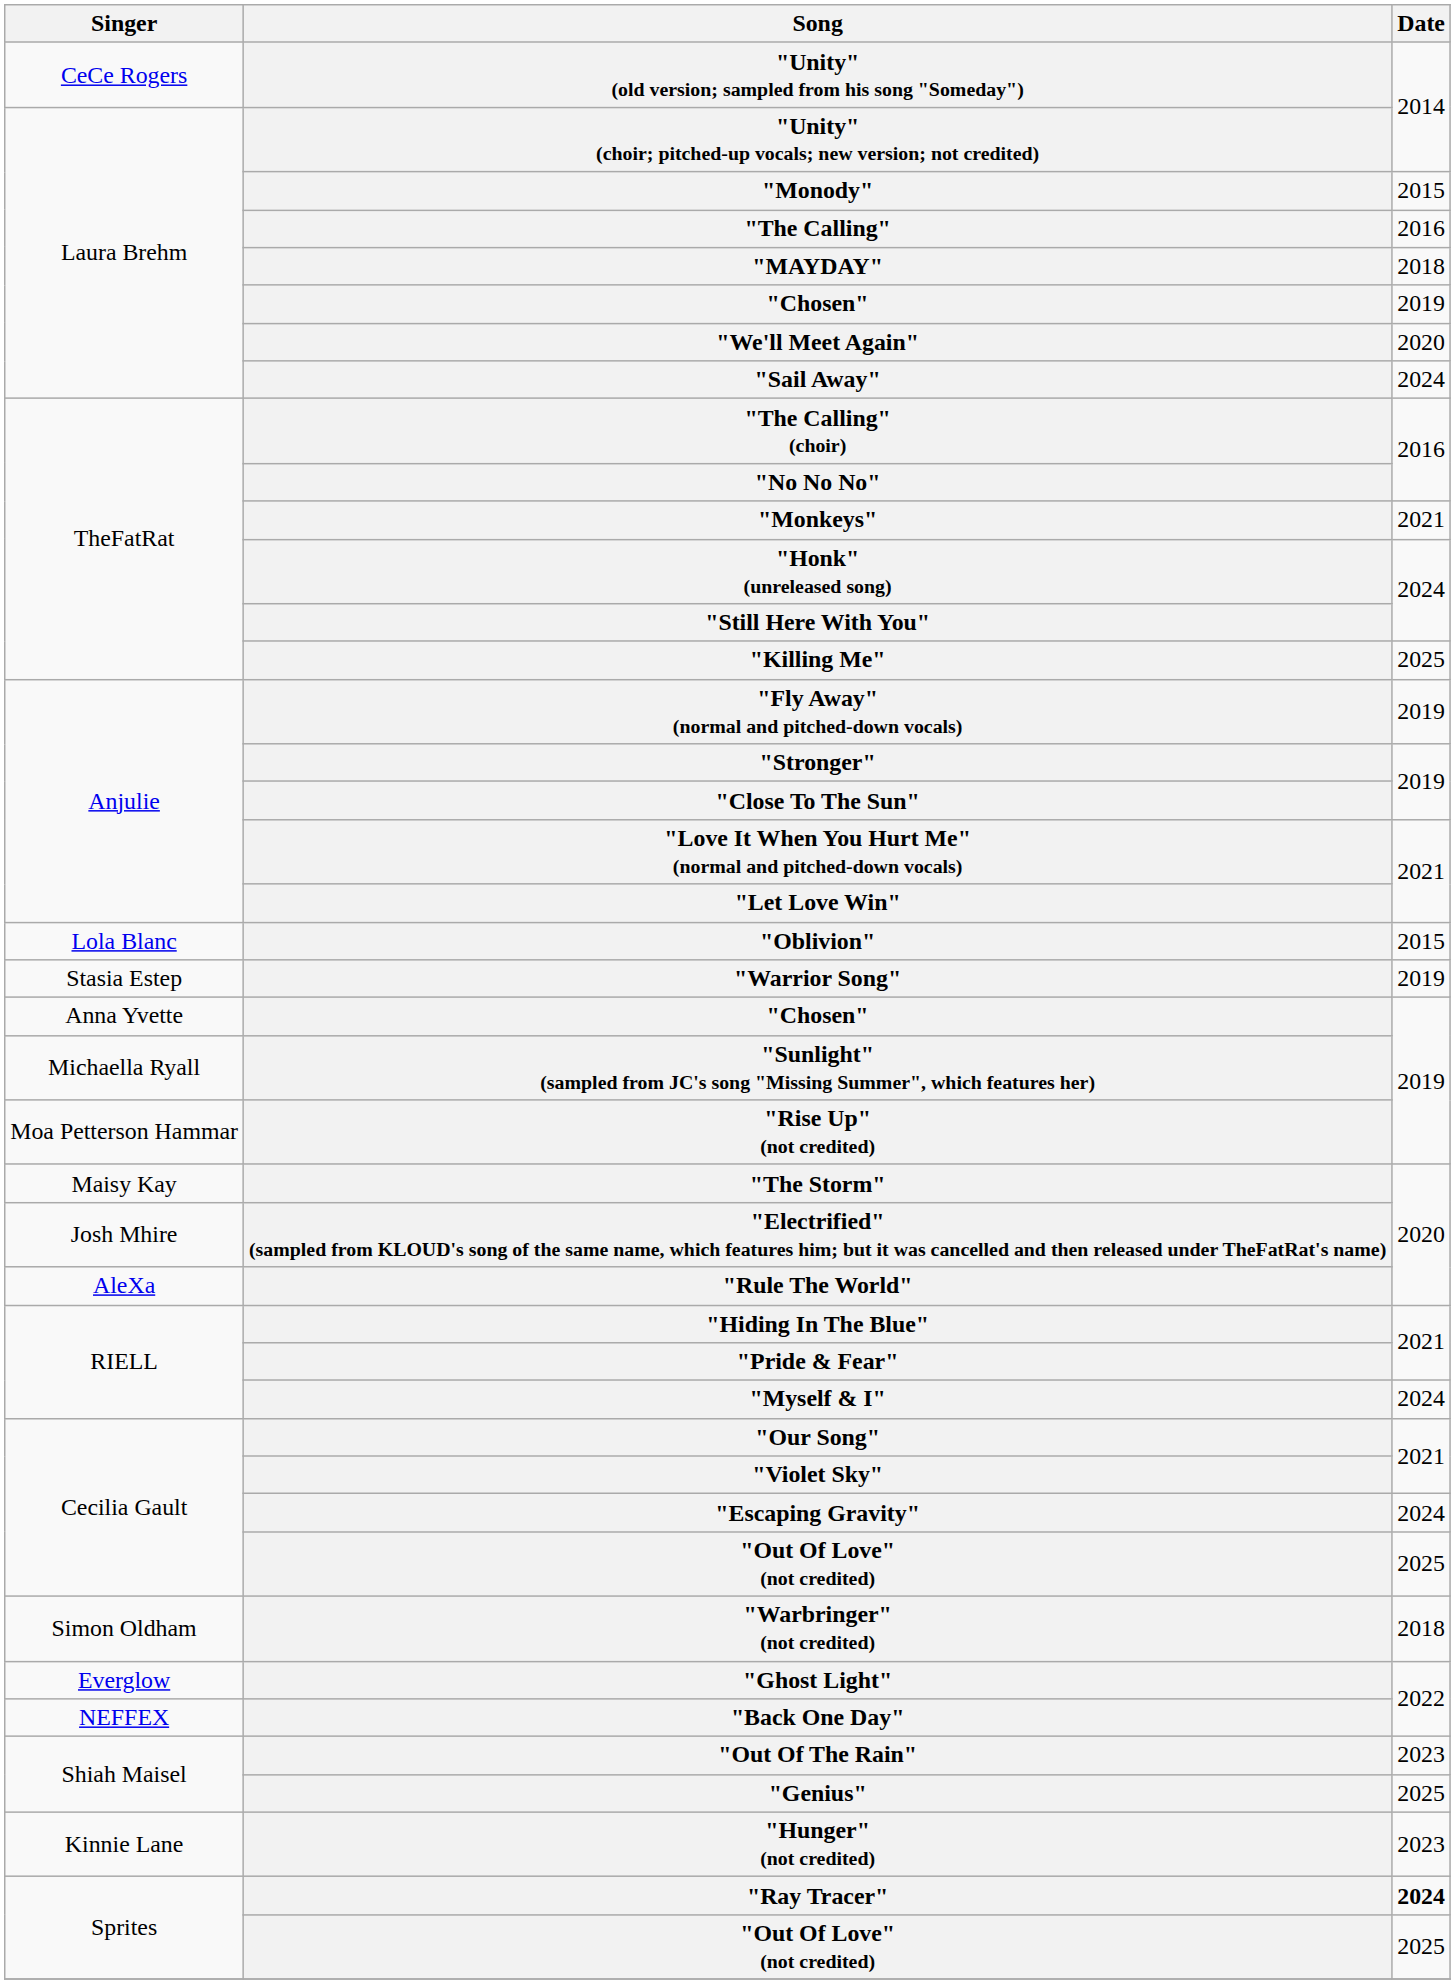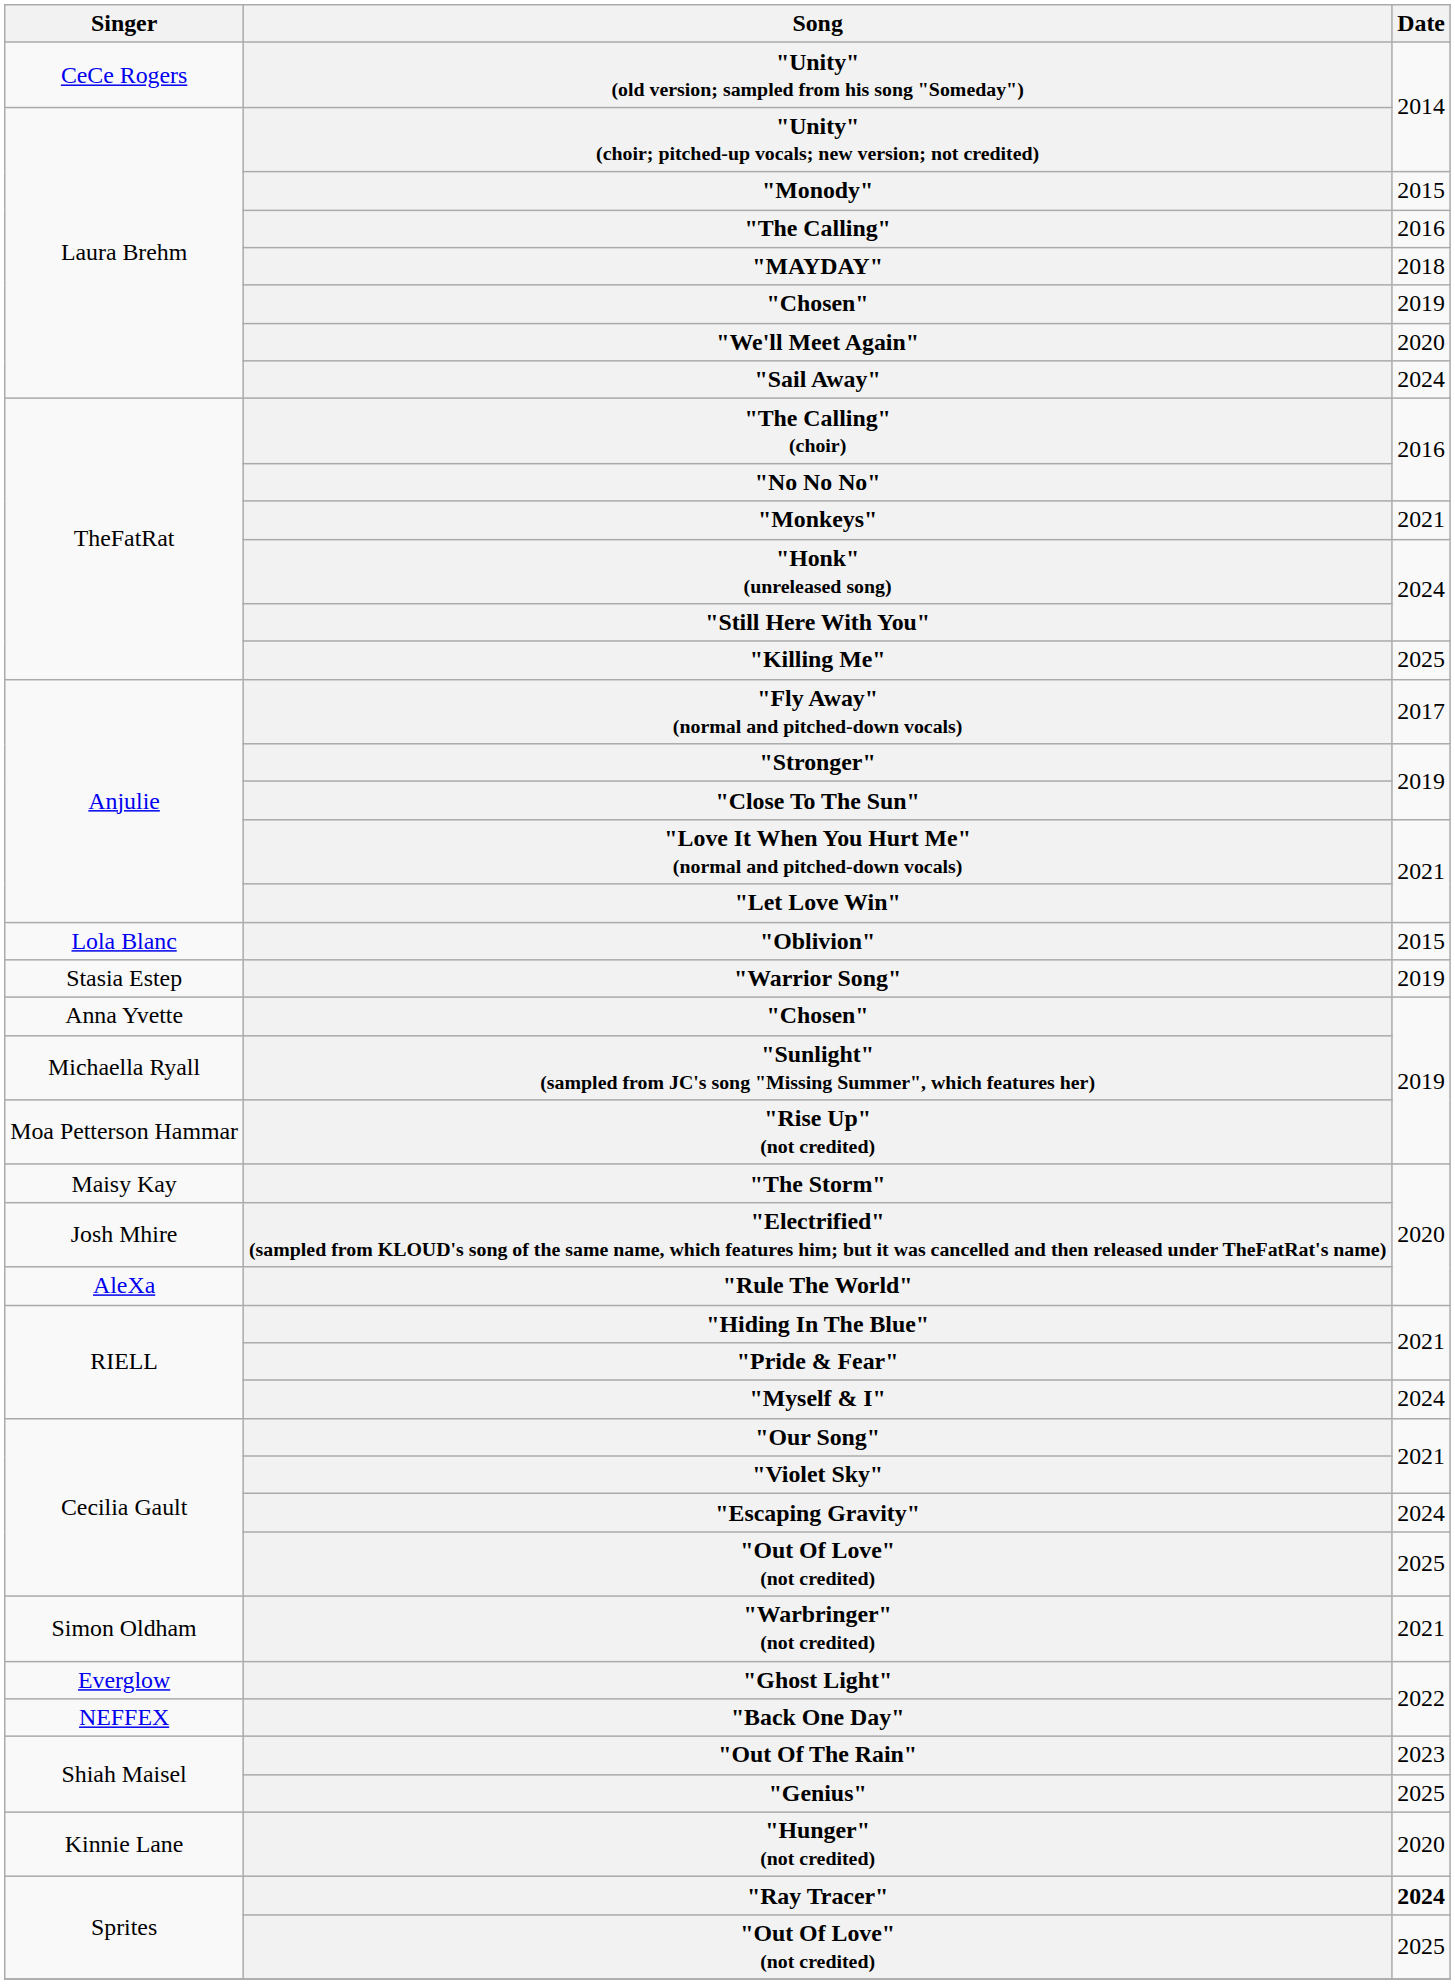 <table class="wikitable plainrowheaders" style="text-align:center;">
 <tr>
 <th scope="col">Singer</th>
 <th scope="col">Song</th>
 <th scope="col">Date</th>
 </tr>
 <tr>
 <td rowspan="1"><a href='#'>CeCe Rogers</a></td>
 <th rowspan="1">"Unity" <br><small>(old version; sampled from his song "Someday")</small></th>
 <td rowspan="2">2014</td>
 </tr>
 <tr>
 <td rowspan="7">Laura Brehm</td>
 <th rowspan="1">"Unity" <br><small>(choir; pitched-up vocals; new version; not credited)</small></th>
 </tr>
 <tr>
 <th rowspan="1">"Monody"</th>
 <td rowspan="1">2015</td>
 </tr>
 <tr>
 <th rowspan="1">"The Calling"</th>
 <td rowspan="1">2016</td>
 </tr>
 <tr>
 <th rowspan="1">"MAYDAY"</th>
 <td rowspan="1">2018</td>
 </tr>
 <tr>
 <th rowspan="1">"Chosen"</th>
 <td rowspan="1">2019</td>
 </tr>
 <tr>
 <th rowspan="1">"We'll Meet Again"</th>
 <td rowspan="1">2020</td>
 </tr>
 <tr>
 <th rowspan="1">"Sail Away"</th>
 <td rowspan="1">2024</td>
 </tr>
 <tr>
 <td rowspan="6">TheFatRat</td>
 <th rowspan="1">"The Calling" <br><small>(choir)</small></th>
 <td rowspan="2">2016</td>
 </tr>
 <tr>
 <th rowspan="1">"No No No"</th>
 </tr>
 <tr>
 <th rowspan="1">"Monkeys"</th>
 <td rowspan="1">2021</td>
 </tr>
 <tr>
 <th rowspan="1">"Honk" <br><small>(unreleased song)</small></th>
 <td rowspan="2">2024</td>
 </tr>
 <tr>
 <th rowspan="1">"Still Here With You"</th>
 </tr>
 <tr>
 <th rowspan="1">"Killing Me"</th>
 <td rowspan="1">2025</td>
 </tr>
 <tr>
 <td rowspan="5"><a href='#'>Anjulie</a></td>
 <th rowspan="1">"Fly Away" <br><small>(normal and pitched-down vocals)</small></th>
-<td rowspan="1">2019</td>
+<td rowspan="1">2017</td>
 </tr>
 <tr>
 <th rowspan="1">"Stronger"</th>
 <td rowspan="2">2019</td>
 </tr>
 <tr>
 <th rowspan="1">"Close To The Sun"</th>
 </tr>
 <tr>
 <th rowspan="1">"Love It When You Hurt Me" <br><small>(normal and pitched-down vocals)</small></th>
 <td rowspan="2">2021</td>
 </tr>
 <tr>
 <th rowspan="1">"Let Love Win"</th>
 </tr>
 <tr>
 <td rowspan="1"><a href='#'>Lola Blanc</a></td>
 <th rowspan="1">"Oblivion"</th>
 <td rowspan="1">2015</td>
 </tr>
 <tr>
 <td rowspan="1">Stasia Estep</td>
 <th rowspan="1">"Warrior Song"</th>
 <td rowspan="1">2019</td>
 </tr>
 <tr>
 <td rowspan="1">Anna Yvette</td>
 <th rowspan="1">"Chosen"</th>
 <td rowspan="3">2019</td>
 </tr>
 <tr>
 <td rowspan="1">Michaella Ryall</td>
 <th rowspan="1">"Sunlight" <br><small>(sampled from JC's song "Missing Summer", which features her)</small></th>
 </tr>
 <tr>
 <td rowspan="1">Moa Petterson Hammar</td>
 <th rowspan="1">"Rise Up" <br><small>(not credited)</small></th>
 </tr>
 <tr>
 <td rowspan="1">Maisy Kay</td>
 <th rowspan="1">"The Storm"</th>
 <td rowspan="3">2020</td>
 </tr>
 <tr>
 <td rowspan="1">Josh Mhire</td>
 <th rowspan="1">"Electrified" <br><small>(sampled from KLOUD's song of the same name, which features him; but it was cancelled and then released under TheFatRat's name)</small></th>
 </tr>
 <tr>
 <td rowspan="1"><a href='#'>AleXa</a></td>
 <th rowspan="1">"Rule The World"</th>
 </tr>
 <tr>
 <td rowspan="3">RIELL</td>
 <th rowspan="1">"Hiding In The Blue"</th>
 <td rowspan="2">2021</td>
 </tr>
 <tr>
 <th rowspan="1">"Pride & Fear"</th>
 </tr>
 <tr>
 <th rowspan="1">"Myself & I"</th>
 <td rowspan="1">2024</td>
 </tr>
 <tr>
 <td rowspan="4">Cecilia Gault</td>
 <th rowspan="1">"Our Song"</th>
 <td rowspan="2">2021</td>
 </tr>
 <tr>
 <th rowspan="1">"Violet Sky"</th>
 </tr>
 <tr>
 <th rowspan="1">"Escaping Gravity"</th>
 <td rowspan="1">2024</td>
 </tr>
 <tr>
 <th rowspan="1">"Out Of Love" <br><small>(not credited)</small></th>
 <td rowspan="1">2025</td>
 </tr>
 <tr>
 <td rowspan="1">Simon Oldham</td>
 <th rowspan="1">"Warbringer" <br><small>(not credited)</small></th>
-<td rowspan="1">2018</td>
+<td rowspan="1">2021</td>
 </tr>
 <tr>
 <td rowspan="1"><a href='#'>Everglow</a></td>
 <th rowspan="1">"Ghost Light"</th>
 <td rowspan="2">2022</td>
 </tr>
 <tr>
 <td rowspan="1"><a href='#'>NEFFEX</a></td>
 <th rowspan="1">"Back One Day"</th>
 </tr>
 <tr>
 <td rowspan="2">Shiah Maisel</td>
 <th rowspan="1">"Out Of The Rain"</th>
 <td rowspan="1">2023</td>
 </tr>
 <tr>
 <th rowspan="1">"Genius"</th>
 <td rowspan="1">2025</td>
 </tr>
 <tr>
 <td rowspan="1">Kinnie Lane</td>
 <th rowspan="1">"Hunger" <br><small>(not credited)</small></th>
-<td rowspan="1">2023</td>
+<td rowspan="1">2020</td>
 </tr>
 <tr>
 <td rowspan="2">Sprites</td>
 <th rowspan="1">"Ray Tracer"</th>
 <td rowspan="1"><strong>2024</strong></td>
 </tr>
 <tr>
 <th rowspan="1">"Out Of Love" <br><small>(not credited)</small></th>
 <td rowspan="1">2025</td>
 </tr>
 <tr>
 </tr>
 </table>
